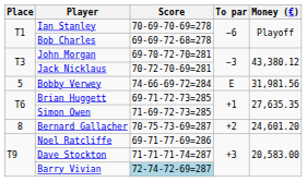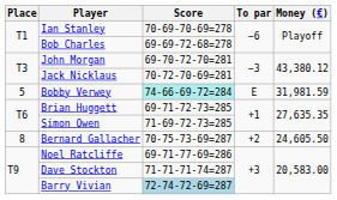 <table class="wikitable">
 <tr>
 <th>Place</th>
 <th>Player</th>
 <th>Score</th>
 <th>To par</th>
 <th>Money (<a href='#'>€</a>)</th>
 </tr>
 <tr>
 <td rowspan="2" align="center">T1</td>
 <td> <a href='#'>Ian Stanley</a></td>
 <td>70-69-70-69=278</td>
 <td rowspan="2" align=center>−6</td>
 <td rowspan="2" align="center">Playoff</td>
 </tr>
 <tr>
 <td> <a href='#'>Bob Charles</a></td>
 <td>69-69-72-68=278</td>
 </tr>
 <tr>
 <td rowspan="2" style="text-align:center;">T3</td>
 <td> <a href='#'>John Morgan</a></td>
 <td>69-70-72-70=281</td>
 <td rowspan="2" style="text-align:center;">−3</td>
 <td rowspan="2" style="text-align:center;">43,380.12</td>
 </tr>
 <tr>
 <td> <a href='#'>Jack Nicklaus</a></td>
 <td>70-72-70-69=281</td>
 </tr>
 <tr>
 <td style="text-align:center;">5</td>
 <td> <a href='#'>Bobby Verwey</a></td>
-<td>74-66-69-72=284</td>
+<td style="background: paleturquoise;">74-66-69-72=284</td>
 <td align="center">E</td>
-<td align="center">31,981.56</td>
+<td align="center">31,981.59</td>
 </tr>
 <tr>
 <td rowspan="2" align="center">T6</td>
 <td> <a href='#'>Brian Huggett</a></td>
 <td>69-71-72-73=285</td>
 <td rowspan="2" align="center">+1</td>
 <td rowspan="2" align="center">27,635.35</td>
 </tr>
 <tr>
 <td> <a href='#'>Simon Owen</a></td>
 <td>71-69-72-73=285</td>
 </tr>
 <tr>
 <td align="center">8</td>
 <td> <a href='#'>Bernard Gallacher</a></td>
 <td>70-75-73-69=287</td>
 <td align="center">+2</td>
-<td align="center">24,601.20</td>
+<td align="center">24,605.50</td>
 </tr>
 <tr>
 <td rowspan="3">T9</td>
 <td> <a href='#'>Noel Ratcliffe</a></td>
 <td>69-71-77-69=286</td>
 <td rowspan="3" align="center">+3</td>
 <td rowspan="3" align="center">20,583.00</td>
 </tr>
 <tr>
 <td> <a href='#'>Dave Stockton</a></td>
 <td>71-71-71-74=287</td>
 </tr>
 <tr>
 <td> <a href='#'>Barry Vivian</a></td>
 <td style="background: lightblue;">72-74-72-69=287</td>
 </tr>
 </table>
